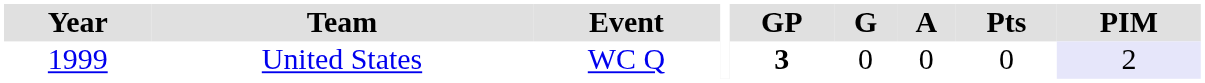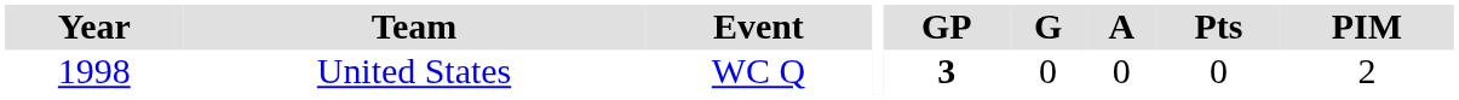 <table border="0" cellpadding="1" cellspacing="0" style="text-align:center; width:40em">
 <tr bgcolor="#e0e0e0">
 <th>Year</th>
 <th>Team</th>
 <th>Event</th>
 <th rowspan="99" bgcolor="#ffffff"></th>
 <th>GP</th>
 <th>G</th>
 <th>A</th>
 <th>Pts</th>
 <th>PIM</th>
 </tr>
 <tr>
-<td><a href='#'>1999</a></td>
+<td><a href='#'>1998</a></td>
 <td><a href='#'>United States</a></td>
 <td><a href='#'>WC Q</a></td>
 <td><strong>3</strong></td>
 <td>0</td>
 <td>0</td>
 <td>0</td>
-<td style="background: lavender;">2</td>
+<td>2</td>
 </tr>
 </table>
